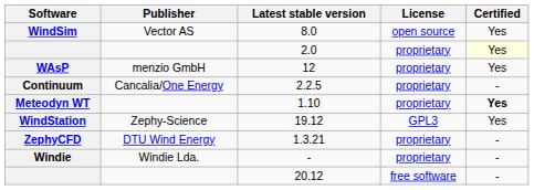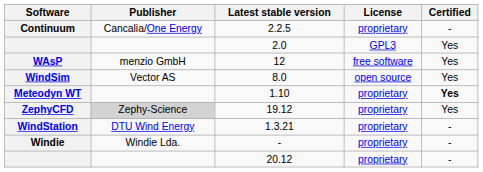 <table class="wikitable sortable" style="font-size: 85%; border: gray solid 1px; border-collapse: collapse; text-align: center; width: 100%;">
 <tr>
 <th>Software</th>
 <th>Publisher</th>
 <th>Latest stable version</th>
 <th>License</th>
 <th>Certified</th>
 </tr>
 <tr>
+<th>Continuum</th>
+<td>Cancalia/<a href='#'>One Energy</a></td>
+<td>2.2.5</td>
+<td><a href='#'>proprietary</a></td>
+<td>-</td>
+</tr>
+<tr>
+<th></th>
+<td></td>
+<td>2.0</td>
+<td><a href='#'>GPL3</a></td>
+<td>Yes</td>
+</tr>
+<tr>
+<th><a href='#'>WAsP</a></th>
+<td>menzio GmbH</td>
+<td>12</td>
+<td><a href='#'>free software</a></td>
+<td>Yes</td>
+</tr>
+<tr>
 <th><a href='#'>WindSim</a></th>
 <td>Vector AS</td>
 <td>8.0</td>
 <td><a href='#'>open source</a></td>
 <td>Yes</td>
-</tr>
-<tr>
-<th></th>
-<td></td>
-<td>2.0</td>
-<td><a href='#'>proprietary</a></td>
-<td style="background: lightyellow;">Yes</td>
-</tr>
-<tr>
-<th><a href='#'>WAsP</a></th>
-<td>menzio GmbH</td>
-<td>12</td>
-<td><a href='#'>proprietary</a></td>
-<td>Yes</td>
-</tr>
-<tr>
-<th>Continuum</th>
-<td>Cancalia/<a href='#'>One Energy</a></td>
-<td>2.2.5</td>
-<td><a href='#'>proprietary</a></td>
-<td>-</td>
 </tr>
 <tr>
 <th><a href='#'>Meteodyn WT</a></th>
 <td></td>
 <td>1.10</td>
 <td><a href='#'>proprietary</a></td>
 <td><strong>Yes</strong></td>
 </tr>
 <tr>
-<th><a href='#'>WindStation</a></th>
-<td>Zephy-Science</td>
+<th><a href='#'>ZephyCFD</a></th>
+<td style="background: lightgrey;">Zephy-Science</td>
 <td>19.12</td>
-<td><a href='#'>GPL3</a></td>
+<td><a href='#'>proprietary</a></td>
 <td>Yes</td>
 </tr>
 <tr>
-<th><a href='#'>ZephyCFD</a></th>
+<th><a href='#'>WindStation</a></th>
 <td><a href='#'>DTU Wind Energy</a></td>
 <td>1.3.21</td>
 <td><a href='#'>proprietary</a></td>
 <td>-</td>
 </tr>
 <tr>
 <th>Windie</th>
 <td>Windie Lda.</td>
 <td>-</td>
 <td><a href='#'>proprietary</a></td>
 <td>-</td>
 </tr>
 <tr>
 <th></th>
 <td></td>
 <td>20.12</td>
-<td><a href='#'>free software</a></td>
+<td><a href='#'>proprietary</a></td>
 <td>-</td>
 </tr>
 </table>
